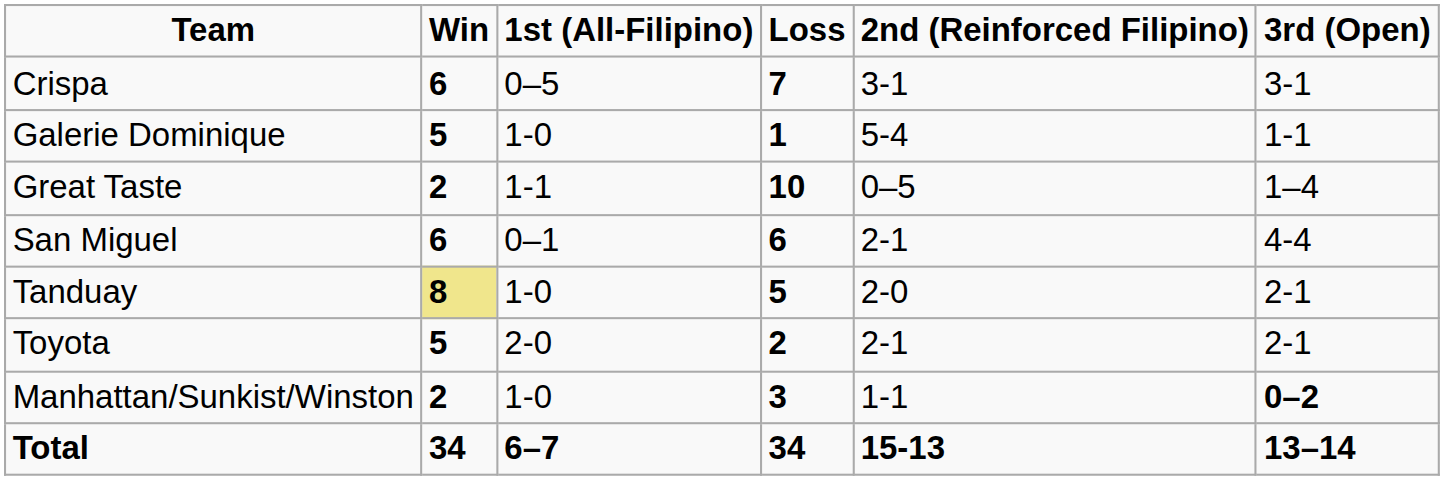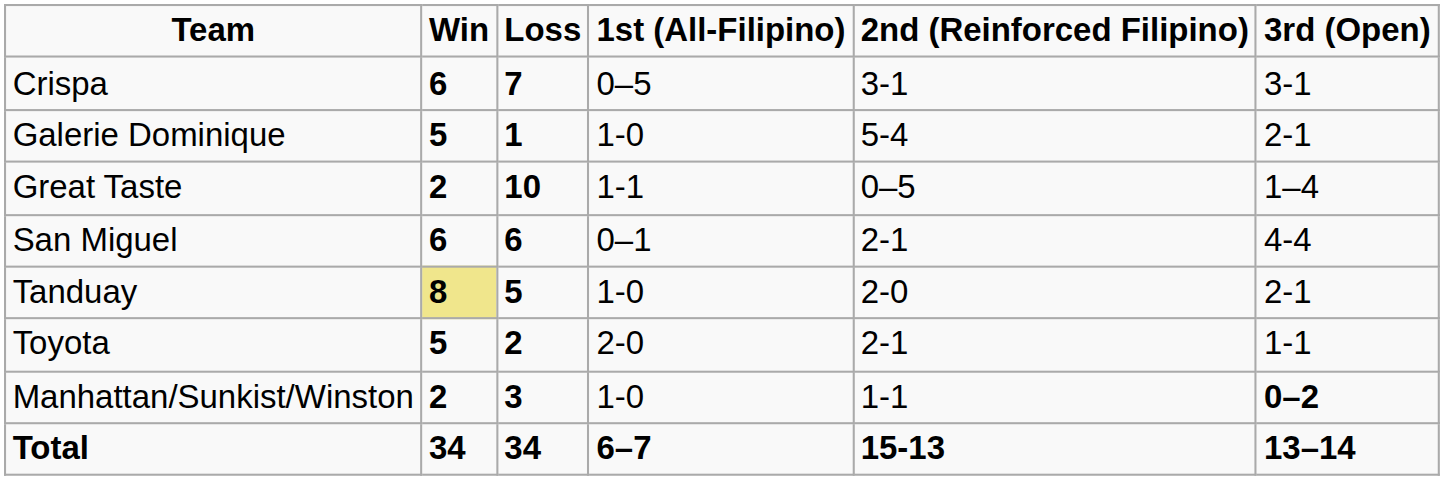 <table class=wikitable sortable>
 <tr align=center>
 <td><strong>Team</strong></td>
 <td><strong>Win</strong></td>
+<td><strong>Loss</strong></td>
 <td><strong>1st (All-Filipino)</strong></td>
-<td><strong>Loss</strong></td>
 <td><strong>2nd (Reinforced Filipino)</strong></td>
 <td><strong>3rd (Open)</strong></td>
 </tr>
 <tr>
 <td>Crispa</td>
 <td><strong>6</strong></td>
+<td><strong>7</strong></td>
 <td>0–5</td>
-<td><strong>7</strong></td>
 <td>3-1</td>
 <td>3-1</td>
 </tr>
 <tr>
 <td>Galerie Dominique</td>
 <td><strong>5</strong></td>
+<td><strong>1</strong></td>
 <td>1-0</td>
-<td><strong>1</strong></td>
 <td>5-4</td>
-<td>1-1</td>
+<td>2-1</td>
 </tr>
 <tr>
 <td>Great Taste</td>
 <td><strong>2</strong></td>
+<td><strong>10</strong></td>
 <td>1-1</td>
-<td><strong>10</strong></td>
 <td>0–5</td>
 <td>1–4</td>
 </tr>
 <tr>
 <td>San Miguel</td>
 <td><strong>6</strong></td>
+<td><strong>6</strong></td>
 <td>0–1</td>
-<td><strong>6</strong></td>
 <td>2-1</td>
 <td>4-4</td>
 </tr>
 <tr>
 <td>Tanduay</td>
 <td style="background: khaki;"><strong>8</strong></td>
+<td><strong>5</strong></td>
 <td>1-0</td>
-<td><strong>5</strong></td>
 <td>2-0</td>
 <td>2-1</td>
 </tr>
 <tr>
 <td>Toyota</td>
 <td><strong>5</strong></td>
+<td><strong>2</strong></td>
 <td>2-0</td>
-<td><strong>2</strong></td>
 <td>2-1</td>
-<td>2-1</td>
+<td>1-1</td>
 </tr>
 <tr>
 <td>Manhattan/Sunkist/Winston</td>
 <td><strong>2</strong></td>
+<td><strong>3</strong></td>
 <td>1-0</td>
-<td><strong>3</strong></td>
 <td>1-1</td>
 <td><strong>0–2</strong></td>
 </tr>
 <tr>
 <td><strong>Total</strong></td>
 <td><strong>34</strong></td>
+<td><strong>34</strong></td>
 <td><strong>6–7</strong></td>
-<td><strong>34</strong></td>
 <td><strong>15-13</strong></td>
 <td><strong>13–14</strong></td>
 </tr>
 </table>
